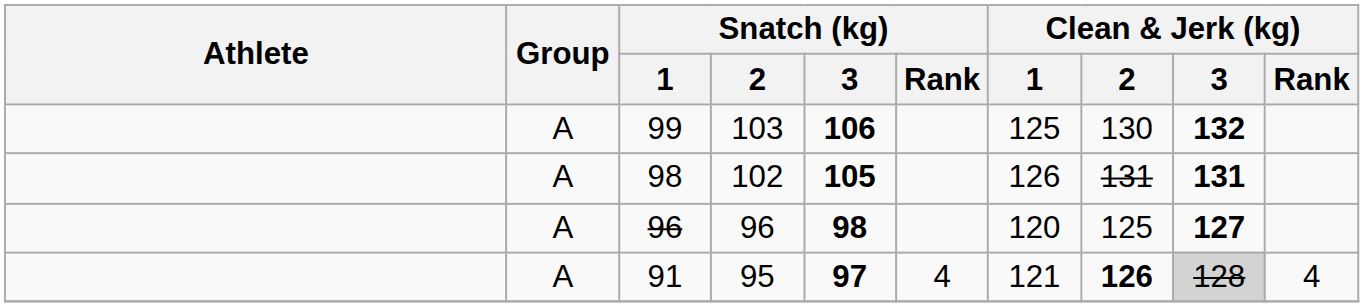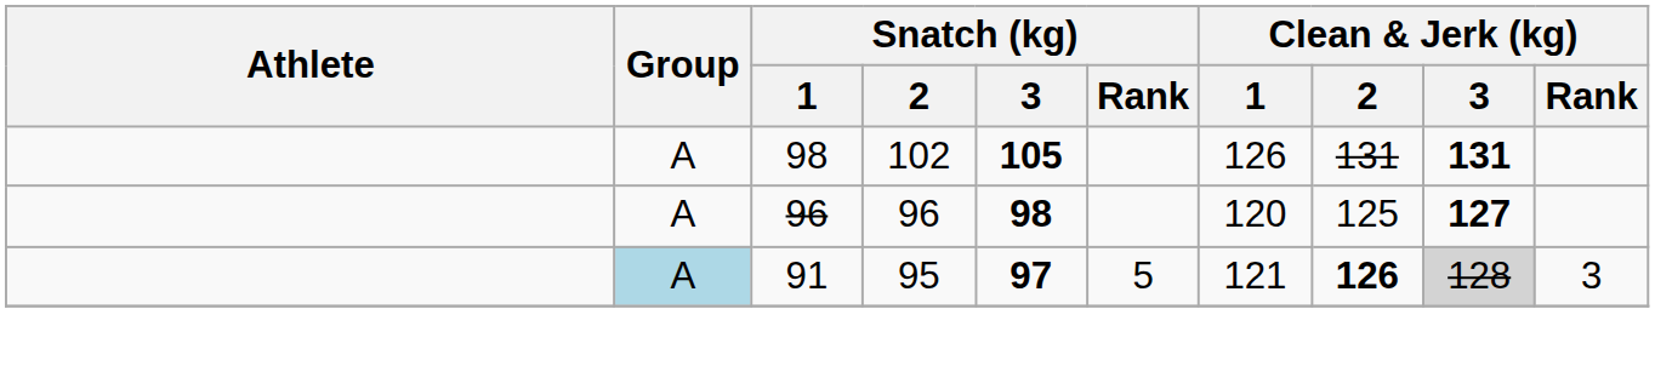 <table class = "wikitable sortable" style="text-align:center;">
 <tr>
 <th rowspan=2 class="unsortable" width=250>Athlete</th>
 <th rowspan=2 class="unsortable" width=50>Group</th>
 <th colspan=4>Snatch (kg)</th>
 <th colspan=4>Clean & Jerk (kg)</th>
 </tr>
 <tr>
 <th width=40 class="unsortable">1</th>
 <th width=40 class="unsortable">2</th>
 <th width=40 class="unsortable">3</th>
 <th width=40>Rank</th>
 <th width=40 class="unsortable">1</th>
 <th width=40 class="unsortable">2</th>
 <th width=40 class="unsortable">3</th>
 <th width=40>Rank</th>
-</tr>
-<tr>
-<td align=left></td>
-<td>A</td>
-<td>99</td>
-<td>103</td>
-<td><strong>106</strong></td>
-<td></td>
-<td>125</td>
-<td>130</td>
-<td><strong>132</strong></td>
-<td></td>
 </tr>
 <tr>
 <td align=left></td>
 <td>A</td>
 <td>98</td>
 <td>102</td>
 <td><strong>105</strong></td>
 <td></td>
 <td>126</td>
 <td><s>131</s></td>
 <td><strong>131</strong></td>
 <td></td>
 </tr>
 <tr>
 <td align=left></td>
 <td>A</td>
 <td><s>96</s></td>
 <td>96</td>
 <td><strong>98</strong></td>
 <td></td>
 <td>120</td>
 <td>125</td>
 <td><strong>127</strong></td>
 <td></td>
 </tr>
 <tr>
 <td align=left></td>
-<td>A</td>
+<td style="background: lightblue;">A</td>
 <td>91</td>
 <td>95</td>
 <td><strong>97</strong></td>
-<td>4</td>
+<td>5</td>
 <td>121</td>
 <td><strong>126</strong></td>
 <td style="background: lightgrey;"><s>128</s></td>
-<td>4</td>
+<td>3</td>
 </tr>
 <tr>
 </tr>
 </table>
